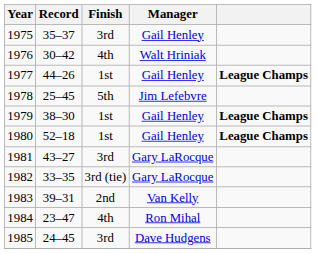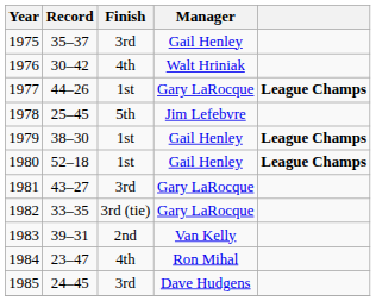 <table class="wikitable" style="text-align:center">
 <tr>
 <th>Year</th>
 <th>Record</th>
 <th>Finish</th>
 <th>Manager</th>
 <th></th>
 </tr>
 <tr>
 <td>1975</td>
 <td>35–37</td>
 <td>3rd</td>
 <td><a href='#'>Gail Henley</a></td>
 <td></td>
 </tr>
 <tr>
 <td>1976</td>
 <td>30–42</td>
 <td>4th</td>
 <td><a href='#'>Walt Hriniak</a></td>
 <td></td>
 </tr>
 <tr>
 <td>1977</td>
 <td>44–26</td>
 <td>1st</td>
-<td><a href='#'>Gail Henley</a></td>
+<td><a href='#'>Gary LaRocque</a></td>
 <td><strong>League Champs</strong></td>
 </tr>
 <tr>
 <td>1978</td>
 <td>25–45</td>
 <td>5th</td>
 <td><a href='#'>Jim Lefebvre</a></td>
 <td></td>
 </tr>
 <tr>
 <td>1979</td>
 <td>38–30</td>
 <td>1st</td>
 <td><a href='#'>Gail Henley</a></td>
 <td><strong>League Champs</strong></td>
 </tr>
 <tr>
 <td>1980</td>
 <td>52–18</td>
 <td>1st</td>
 <td><a href='#'>Gail Henley</a></td>
 <td><strong>League Champs</strong></td>
 </tr>
 <tr>
 <td>1981</td>
 <td>43–27</td>
 <td>3rd</td>
 <td><a href='#'>Gary LaRocque</a></td>
 <td></td>
 </tr>
 <tr>
 <td>1982</td>
 <td>33–35</td>
 <td>3rd (tie)</td>
 <td><a href='#'>Gary LaRocque</a></td>
 <td></td>
 </tr>
 <tr>
 <td>1983</td>
 <td>39–31</td>
 <td>2nd</td>
 <td><a href='#'>Van Kelly</a></td>
 <td></td>
 </tr>
 <tr>
 <td>1984</td>
 <td>23–47</td>
 <td>4th</td>
 <td><a href='#'>Ron Mihal</a></td>
 <td></td>
 </tr>
 <tr>
 <td>1985</td>
 <td>24–45</td>
 <td>3rd</td>
 <td><a href='#'>Dave Hudgens</a></td>
 <td></td>
 </tr>
 <tr>
 </tr>
 </table>
